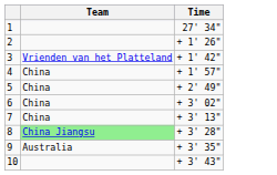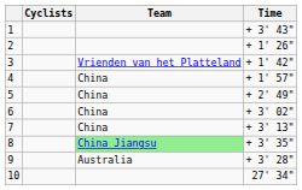 <table class="wikitable">
 <tr style="background:#ccccff;">
 <th></th>
+<th>Cyclists</th>
 <th>Team</th>
 <th>Time</th>
 </tr>
 <tr>
 <td>1</td>
 <td></td>
-<td align="right">27' 34"</td>
+<td></td>
+<td align="right">+ 3' 43"</td>
 </tr>
 <tr>
 <td>2</td>
+<td></td>
 <td></td>
 <td align="right">+ 1' 26"</td>
 </tr>
 <tr>
 <td>3</td>
+<td></td>
 <td><a href='#'>Vrienden van het Platteland</a></td>
 <td align="right">+ 1' 42"</td>
 </tr>
 <tr>
 <td>4</td>
+<td></td>
 <td>China</td>
 <td align="right">+ 1' 57"</td>
 </tr>
 <tr>
 <td>5</td>
+<td></td>
 <td>China</td>
 <td align="right">+ 2' 49"</td>
 </tr>
 <tr>
 <td>6</td>
+<td></td>
 <td>China</td>
 <td align="right">+ 3' 02"</td>
 </tr>
 <tr>
 <td>7</td>
+<td></td>
 <td>China</td>
 <td align="right">+ 3' 13"</td>
 </tr>
 <tr>
 <td>8</td>
+<td></td>
 <td style="background: lightgreen;"><a href='#'>China Jiangsu</a></td>
-<td align="right">+ 3' 28"</td>
+<td align="right">+ 3' 35"</td>
 </tr>
 <tr>
 <td>9</td>
+<td></td>
 <td>Australia</td>
-<td align="right">+ 3' 35"</td>
+<td align="right">+ 3' 28"</td>
 </tr>
 <tr>
 <td>10</td>
 <td></td>
-<td align="right">+ 3' 43"</td>
+<td></td>
+<td align="right">27' 34"</td>
 </tr>
 </table>
